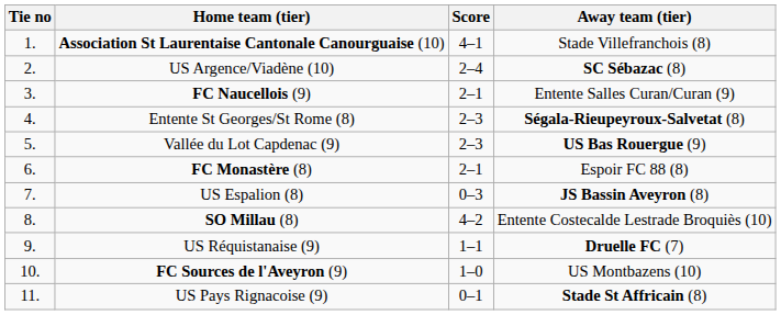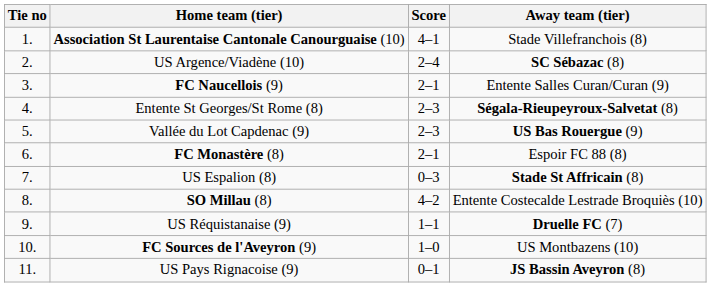 <table class="wikitable" style="text-align: center">
 <tr>
 <th>Tie no</th>
 <th>Home team (tier)</th>
 <th>Score</th>
 <th>Away team (tier)</th>
 </tr>
 <tr>
 <td>1.</td>
 <td><strong>Association St Laurentaise Cantonale Canourguaise</strong> (10)</td>
 <td>4–1</td>
 <td>Stade Villefranchois (8)</td>
 </tr>
 <tr>
 <td>2.</td>
 <td>US Argence/Viadène (10)</td>
 <td>2–4</td>
 <td><strong>SC Sébazac</strong> (8)</td>
 </tr>
 <tr>
 <td>3.</td>
 <td><strong>FC Naucellois</strong> (9)</td>
 <td>2–1 </td>
 <td>Entente Salles Curan/Curan (9)</td>
 </tr>
 <tr>
 <td>4.</td>
 <td>Entente St Georges/St Rome (8)</td>
 <td>2–3 </td>
 <td><strong>Ségala-Rieupeyroux-Salvetat</strong> (8)</td>
 </tr>
 <tr>
 <td>5.</td>
 <td>Vallée du Lot Capdenac (9)</td>
 <td>2–3</td>
 <td><strong>US Bas Rouergue</strong> (9)</td>
 </tr>
 <tr>
 <td>6.</td>
 <td><strong>FC Monastère</strong> (8)</td>
 <td>2–1</td>
 <td>Espoir FC 88 (8)</td>
 </tr>
 <tr>
 <td>7.</td>
 <td>US Espalion (8)</td>
 <td>0–3</td>
-<td><strong>JS Bassin Aveyron</strong> (8)</td>
+<td><strong>Stade St Affricain</strong> (8)</td>
 </tr>
 <tr>
 <td>8.</td>
 <td><strong>SO Millau</strong> (8)</td>
 <td>4–2 </td>
 <td>Entente Costecalde Lestrade Broquiès (10)</td>
 </tr>
 <tr>
 <td>9.</td>
 <td>US Réquistanaise (9)</td>
 <td>1–1 </td>
 <td><strong>Druelle FC</strong> (7)</td>
 </tr>
 <tr>
 <td>10.</td>
 <td><strong>FC Sources de l'Aveyron</strong> (9)</td>
 <td>1–0</td>
 <td>US Montbazens (10)</td>
 </tr>
 <tr>
 <td>11.</td>
 <td>US Pays Rignacoise (9)</td>
 <td>0–1</td>
-<td><strong>Stade St Affricain</strong> (8)</td>
+<td><strong>JS Bassin Aveyron</strong> (8)</td>
 </tr>
 </table>
